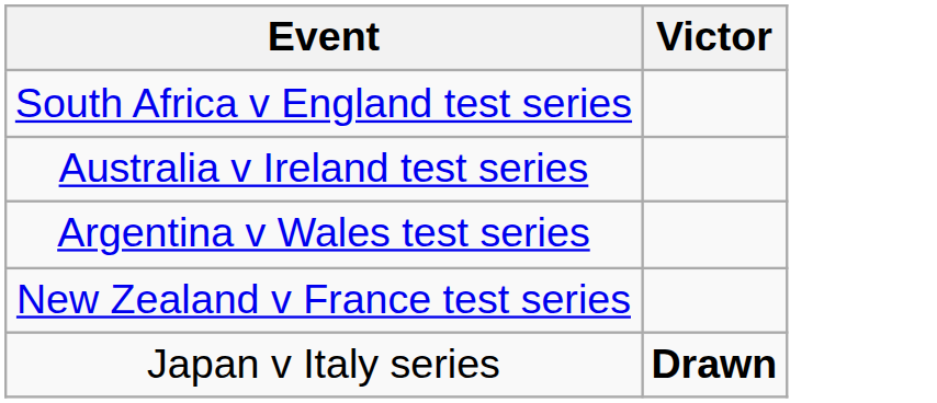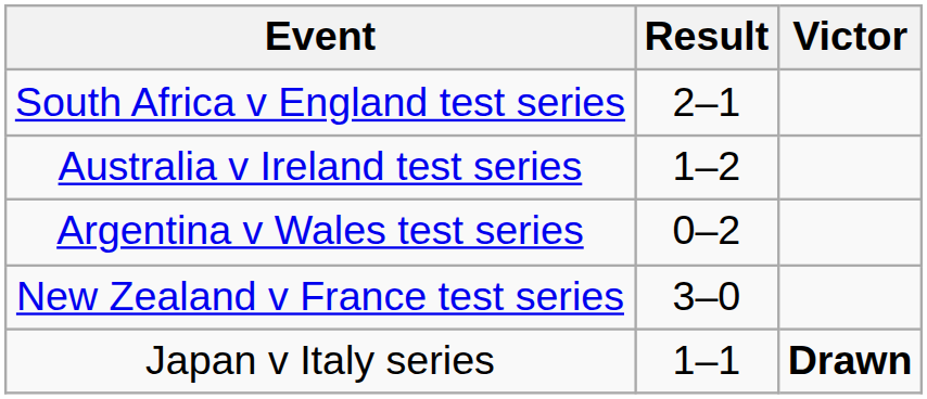 <table class="wikitable" style="text-align:center">
 <tr>
 <th style="width=320">Event</th>
+<th style="width=70">Result</th>
 <th style="width=100">Victor</th>
 </tr>
 <tr>
 <td><a href='#'>South Africa v England test series</a></td>
+<td>2–1</td>
 <td></td>
 </tr>
 <tr>
 <td><a href='#'>Australia v Ireland test series</a></td>
+<td>1–2</td>
 <td></td>
 </tr>
 <tr>
 <td><a href='#'>Argentina v Wales test series</a></td>
+<td>0–2</td>
 <td></td>
 </tr>
 <tr>
 <td><a href='#'>New Zealand v France test series</a></td>
+<td>3–0</td>
 <td></td>
 </tr>
 <tr>
 <td>Japan v Italy series</td>
+<td>1–1</td>
 <td><strong>Drawn</strong></td>
 </tr>
 </table>
